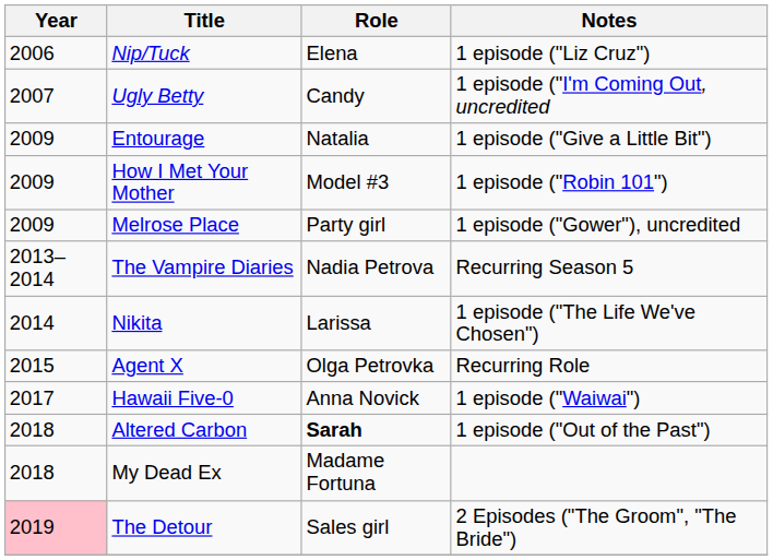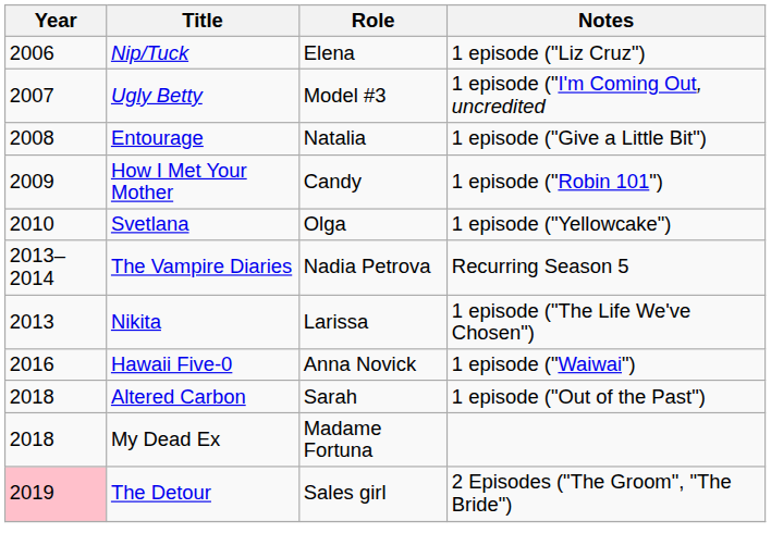 <table class="wikitable sortable">
 <tr>
 <th scope="col">Year</th>
 <th scope="col">Title</th>
 <th scope="col">Role</th>
 <th scope="col" class="unsortable">Notes</th>
 </tr>
 <tr>
 <td>2006</td>
 <td><em><a href='#'>Nip/Tuck</a></em></td>
 <td>Elena</td>
 <td>1 episode ("Liz Cruz")</td>
 </tr>
 <tr>
 <td>2007</td>
 <td><em><a href='#'>Ugly Betty</a></em></td>
-<td>Candy</td>
+<td>Model #3</td>
 <td>1 episode ("<a href='#'>I'm Coming Out</a><em>, uncredited</td>
 </tr>
 <tr>
-<td>2009</td>
+<td>2008</td>
 <td></em><a href='#'>Entourage</a><em></td>
 <td>Natalia</td>
 <td>1 episode ("Give a Little Bit")</td>
 </tr>
 <tr>
 <td>2009</td>
 <td></em><a href='#'>How I Met Your Mother</a><em></td>
-<td>Model #3</td>
+<td>Candy</td>
 <td>1 episode ("<a href='#'>Robin 101</a>")</td>
 </tr>
 <tr>
-<td>2009</td>
-<td></em><a href='#'>Melrose Place</a><em></td>
-<td>Party girl</td>
-<td>1 episode ("Gower"), uncredited</td>
+<td>2010</td>
+<td></em><a href='#'>Svetlana</a><em></td>
+<td>Olga</td>
+<td>1 episode ("Yellowcake")</td>
 </tr>
 <tr>
 <td>2013–2014</td>
 <td></em><a href='#'>The Vampire Diaries</a><em></td>
 <td>Nadia Petrova</td>
 <td>Recurring Season 5</td>
 </tr>
 <tr>
-<td>2014</td>
+<td>2013</td>
 <td></em><a href='#'>Nikita</a><em></td>
 <td>Larissa</td>
 <td>1 episode ("The Life We've Chosen")</td>
 </tr>
 <tr>
-<td>2015</td>
-<td></em><a href='#'>Agent X</a><em></td>
-<td>Olga Petrovka</td>
-<td>Recurring Role</td>
-</tr>
-<tr>
-<td>2017</td>
+<td>2016</td>
 <td></em><a href='#'>Hawaii Five-0</a><em></td>
 <td>Anna Novick</td>
 <td>1 episode ("<a href='#'>Waiwai</a>")</td>
 </tr>
 <tr>
 <td>2018</td>
 <td></em><a href='#'>Altered Carbon</a><em></td>
-<td><strong>Sarah</strong></td>
+<td>Sarah</td>
 <td>1 episode ("Out of the Past")</td>
 </tr>
 <tr>
 <td>2018</td>
 <td></em>My Dead Ex<em></td>
 <td>Madame Fortuna</td>
 </tr>
 <tr>
 <td style="background: pink;">2019</td>
 <td></em><a href='#'>The Detour</a><em></td>
 <td>Sales girl</td>
 <td>2 Episodes ("The Groom", "The Bride")</td>
 </tr>
 <tr>
 </tr>
 </table>
